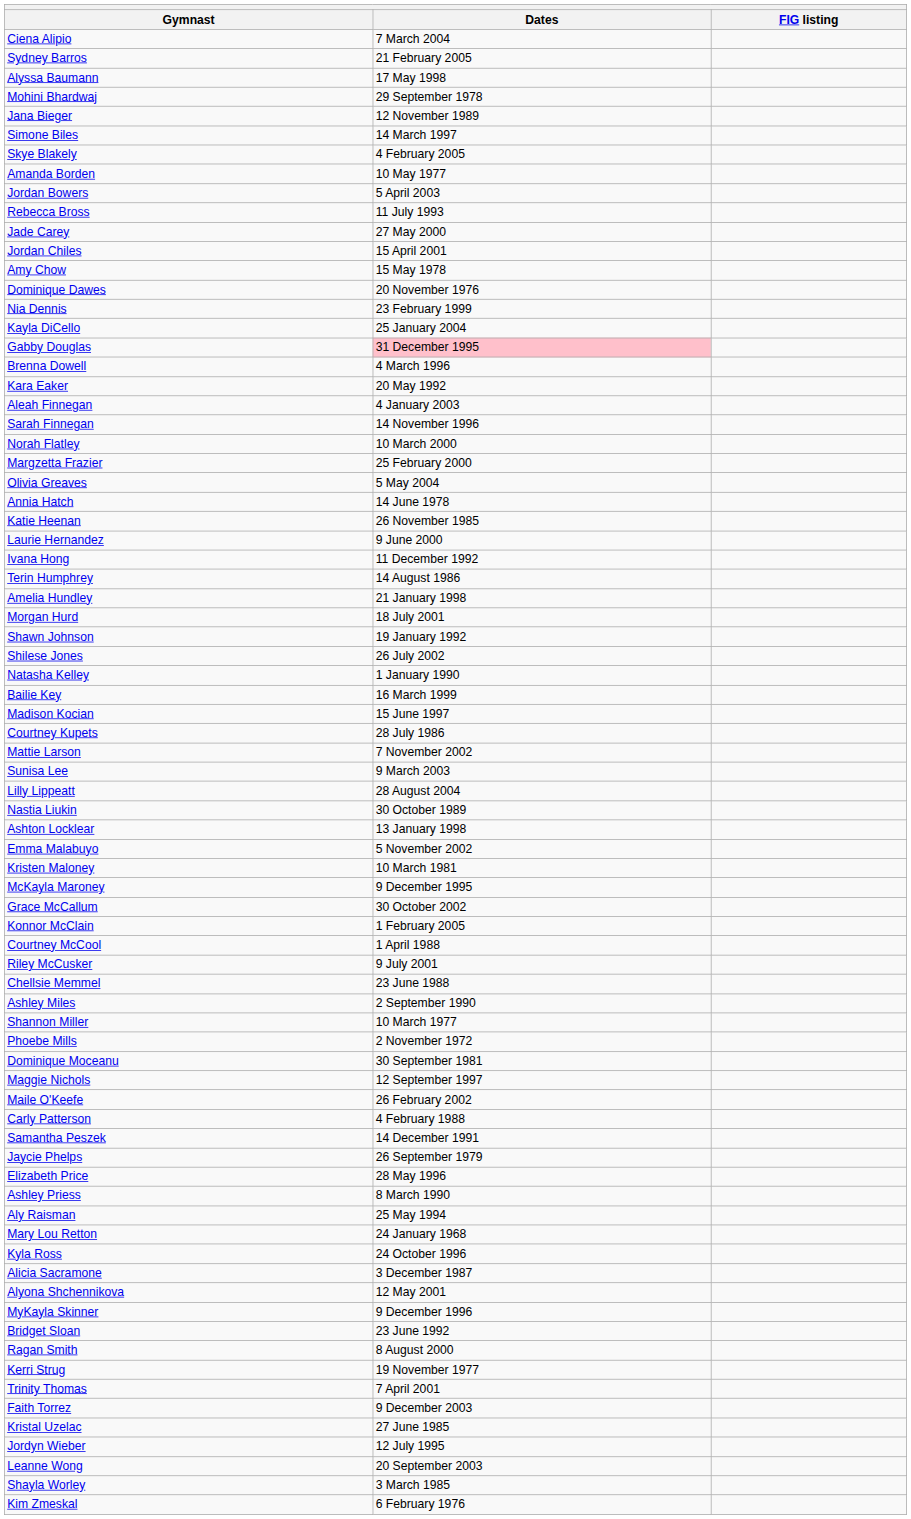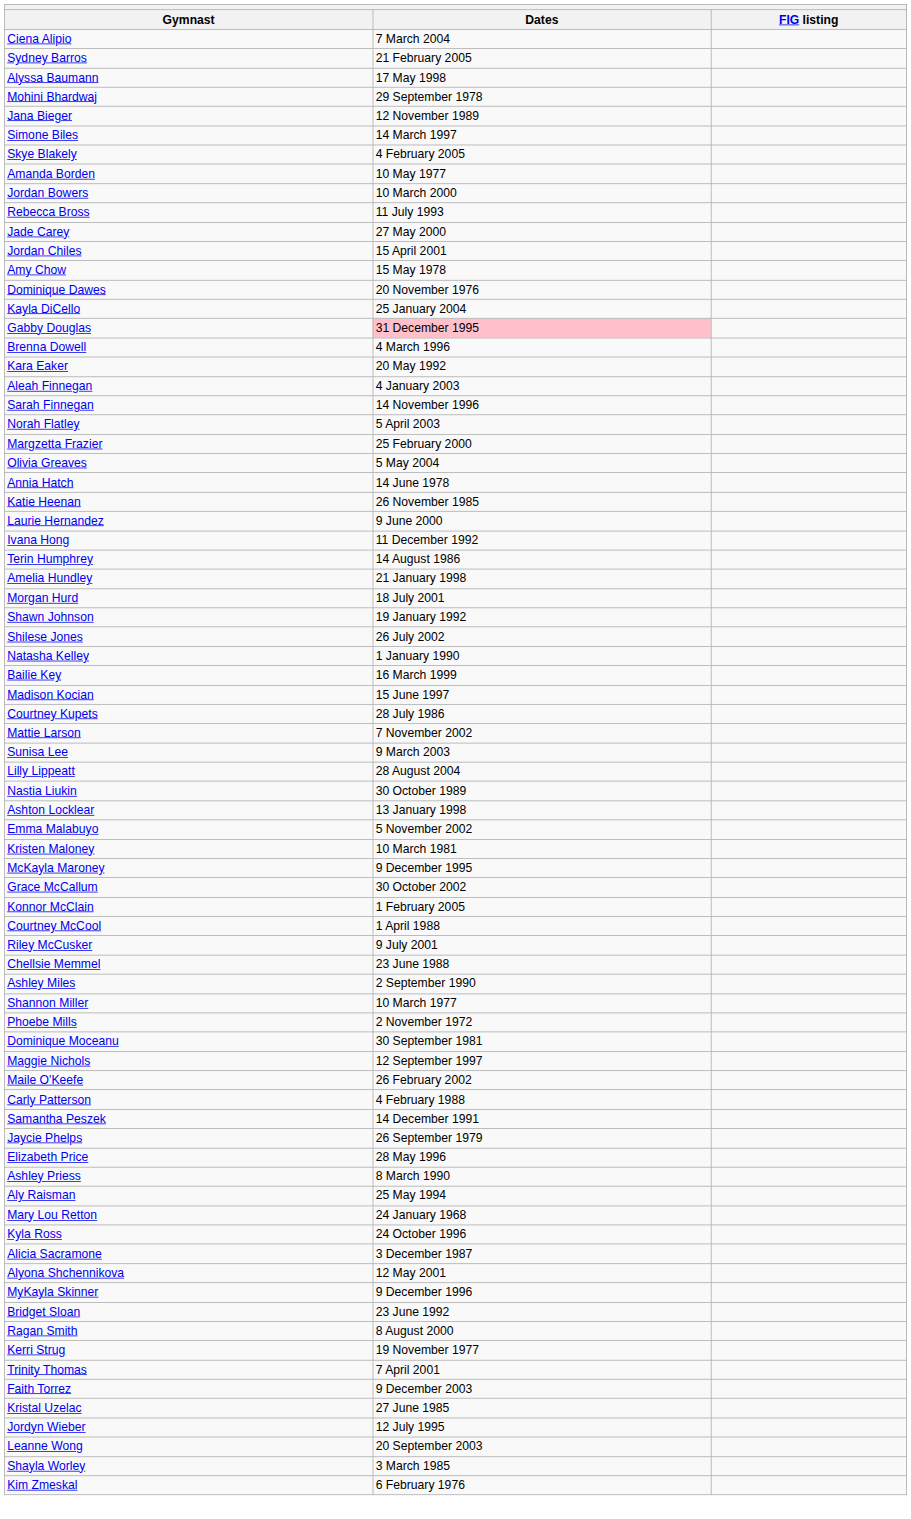 <table class="wikitable mw-collapsible mw-collapsed" width="75%">
 <tr>
 <th colspan="3"></th>
 </tr>
 <tr>
 <th>Gymnast</th>
 <th>Dates</th>
 <th><a href='#'>FIG</a> listing</th>
 </tr>
 <tr>
 <td><a href='#'>Ciena Alipio</a></td>
 <td>7 March 2004</td>
 <td></td>
 </tr>
 <tr>
 <td><a href='#'>Sydney Barros</a></td>
 <td>21 February 2005</td>
 <td></td>
 </tr>
 <tr>
 <td><a href='#'>Alyssa Baumann</a></td>
 <td>17 May 1998</td>
 <td></td>
 </tr>
 <tr>
 <td><a href='#'>Mohini Bhardwaj</a></td>
 <td>29 September 1978</td>
 <td></td>
 </tr>
 <tr>
 <td><a href='#'>Jana Bieger</a></td>
 <td>12 November 1989</td>
 <td></td>
 </tr>
 <tr>
 <td><a href='#'>Simone Biles</a></td>
 <td>14 March 1997</td>
 <td></td>
 </tr>
 <tr>
 <td><a href='#'>Skye Blakely</a></td>
 <td>4 February 2005</td>
 <td></td>
 </tr>
 <tr>
 <td><a href='#'>Amanda Borden</a></td>
 <td>10 May 1977</td>
 <td></td>
 </tr>
 <tr>
 <td><a href='#'>Jordan Bowers</a></td>
-<td>5 April 2003</td>
+<td>10 March 2000</td>
 <td></td>
 </tr>
 <tr>
 <td><a href='#'>Rebecca Bross</a></td>
 <td>11 July 1993</td>
 <td></td>
 </tr>
 <tr>
 <td><a href='#'>Jade Carey</a></td>
 <td>27 May 2000</td>
 <td></td>
 </tr>
 <tr>
 <td><a href='#'>Jordan Chiles</a></td>
 <td>15 April 2001</td>
 <td></td>
 </tr>
 <tr>
 <td><a href='#'>Amy Chow</a></td>
 <td>15 May 1978</td>
 <td></td>
 </tr>
 <tr>
 <td><a href='#'>Dominique Dawes</a></td>
 <td>20 November 1976</td>
-<td></td>
-</tr>
-<tr>
-<td><a href='#'>Nia Dennis</a></td>
-<td>23 February 1999</td>
 <td></td>
 </tr>
 <tr>
 <td><a href='#'>Kayla DiCello</a></td>
 <td>25 January 2004</td>
 <td></td>
 </tr>
 <tr>
 <td><a href='#'>Gabby Douglas</a></td>
 <td style="background: pink;">31 December 1995</td>
 <td></td>
 </tr>
 <tr>
 <td><a href='#'>Brenna Dowell</a></td>
 <td>4 March 1996</td>
 <td></td>
 </tr>
 <tr>
 <td><a href='#'>Kara Eaker</a></td>
 <td>20 May 1992</td>
 <td></td>
 </tr>
 <tr>
 <td><a href='#'>Aleah Finnegan</a></td>
 <td>4 January 2003</td>
 <td></td>
 </tr>
 <tr>
 <td><a href='#'>Sarah Finnegan</a></td>
 <td>14 November 1996</td>
 <td></td>
 </tr>
 <tr>
 <td><a href='#'>Norah Flatley</a></td>
-<td>10 March 2000</td>
+<td>5 April 2003</td>
 <td></td>
 </tr>
 <tr>
 <td><a href='#'>Margzetta Frazier</a></td>
 <td>25 February 2000</td>
 <td></td>
 </tr>
 <tr>
 <td><a href='#'>Olivia Greaves</a></td>
 <td>5 May 2004</td>
 <td></td>
 </tr>
 <tr>
 <td><a href='#'>Annia Hatch</a></td>
 <td>14 June 1978</td>
 <td></td>
 </tr>
 <tr>
 <td><a href='#'>Katie Heenan</a></td>
 <td>26 November 1985</td>
 <td></td>
 </tr>
 <tr>
 <td><a href='#'>Laurie Hernandez</a></td>
 <td>9 June 2000</td>
 <td></td>
 </tr>
 <tr>
 <td><a href='#'>Ivana Hong</a></td>
 <td>11 December 1992</td>
 <td></td>
 </tr>
 <tr>
 <td><a href='#'>Terin Humphrey</a></td>
 <td>14 August 1986</td>
 <td></td>
 </tr>
 <tr>
 <td><a href='#'>Amelia Hundley</a></td>
 <td>21 January 1998</td>
 <td></td>
 </tr>
 <tr>
 <td><a href='#'>Morgan Hurd</a></td>
 <td>18 July 2001</td>
 <td></td>
 </tr>
 <tr>
 <td><a href='#'>Shawn Johnson</a></td>
 <td>19 January 1992</td>
 <td></td>
 </tr>
 <tr>
 <td><a href='#'>Shilese Jones</a></td>
 <td>26 July 2002</td>
 <td></td>
 </tr>
 <tr>
 <td><a href='#'>Natasha Kelley</a></td>
 <td>1 January 1990</td>
 <td></td>
 </tr>
 <tr>
 <td><a href='#'>Bailie Key</a></td>
 <td>16 March 1999</td>
 <td></td>
 </tr>
 <tr>
 <td><a href='#'>Madison Kocian</a></td>
 <td>15 June 1997</td>
 <td></td>
 </tr>
 <tr>
 <td><a href='#'>Courtney Kupets</a></td>
 <td>28 July 1986</td>
 <td></td>
 </tr>
 <tr>
 <td><a href='#'>Mattie Larson</a></td>
 <td>7 November 2002</td>
 <td></td>
 </tr>
 <tr>
 <td><a href='#'>Sunisa Lee</a></td>
 <td>9 March 2003</td>
 <td></td>
 </tr>
 <tr>
 <td><a href='#'>Lilly Lippeatt</a></td>
 <td>28 August 2004</td>
 <td></td>
 </tr>
 <tr>
 <td><a href='#'>Nastia Liukin</a></td>
 <td>30 October 1989</td>
 <td></td>
 </tr>
 <tr>
 <td><a href='#'>Ashton Locklear</a></td>
 <td>13 January 1998</td>
 <td></td>
 </tr>
 <tr>
 <td><a href='#'>Emma Malabuyo</a></td>
 <td>5 November 2002</td>
 <td></td>
 </tr>
 <tr>
 <td><a href='#'>Kristen Maloney</a></td>
 <td>10 March 1981</td>
 <td></td>
 </tr>
 <tr>
 <td><a href='#'>McKayla Maroney</a></td>
 <td>9 December 1995</td>
 <td></td>
 </tr>
 <tr>
 <td><a href='#'>Grace McCallum</a></td>
 <td>30 October 2002</td>
 <td></td>
 </tr>
 <tr>
 <td><a href='#'>Konnor McClain</a></td>
 <td>1 February 2005</td>
 <td></td>
 </tr>
 <tr>
 <td><a href='#'>Courtney McCool</a></td>
 <td>1 April 1988</td>
 <td></td>
 </tr>
 <tr>
 <td><a href='#'>Riley McCusker</a></td>
 <td>9 July 2001</td>
 <td></td>
 </tr>
 <tr>
 <td><a href='#'>Chellsie Memmel</a></td>
 <td>23 June 1988</td>
 <td></td>
 </tr>
 <tr>
 <td><a href='#'>Ashley Miles</a></td>
 <td>2 September 1990</td>
 <td></td>
 </tr>
 <tr>
 <td><a href='#'>Shannon Miller</a></td>
 <td>10 March 1977</td>
 <td></td>
 </tr>
 <tr>
 <td><a href='#'>Phoebe Mills</a></td>
 <td>2 November 1972</td>
 <td></td>
 </tr>
 <tr>
 <td><a href='#'>Dominique Moceanu</a></td>
 <td>30 September 1981</td>
 <td></td>
 </tr>
 <tr>
 <td><a href='#'>Maggie Nichols</a></td>
 <td>12 September 1997</td>
 <td></td>
 </tr>
 <tr>
 <td><a href='#'>Maile O'Keefe</a></td>
 <td>26 February 2002</td>
 <td></td>
 </tr>
 <tr>
 <td><a href='#'>Carly Patterson</a></td>
 <td>4 February 1988</td>
 <td></td>
 </tr>
 <tr>
 <td><a href='#'>Samantha Peszek</a></td>
 <td>14 December 1991</td>
 <td></td>
 </tr>
 <tr>
 <td><a href='#'>Jaycie Phelps</a></td>
 <td>26 September 1979</td>
 <td></td>
 </tr>
 <tr>
 <td><a href='#'>Elizabeth Price</a></td>
 <td>28 May 1996</td>
 <td></td>
 </tr>
 <tr>
 <td><a href='#'>Ashley Priess</a></td>
 <td>8 March 1990</td>
 <td></td>
 </tr>
 <tr>
 <td><a href='#'>Aly Raisman</a></td>
 <td>25 May 1994</td>
 <td></td>
 </tr>
 <tr>
 <td><a href='#'>Mary Lou Retton</a></td>
 <td>24 January 1968</td>
 <td></td>
 </tr>
 <tr>
 <td><a href='#'>Kyla Ross</a></td>
 <td>24 October 1996</td>
 <td></td>
 </tr>
 <tr>
 <td><a href='#'>Alicia Sacramone</a></td>
 <td>3 December 1987</td>
 <td></td>
 </tr>
 <tr>
 <td><a href='#'>Alyona Shchennikova</a></td>
 <td>12 May 2001</td>
 <td></td>
 </tr>
 <tr>
 <td><a href='#'>MyKayla Skinner</a></td>
 <td>9 December 1996</td>
 <td></td>
 </tr>
 <tr>
 <td><a href='#'>Bridget Sloan</a></td>
 <td>23 June 1992</td>
 <td></td>
 </tr>
 <tr>
 <td><a href='#'>Ragan Smith</a></td>
 <td>8 August 2000</td>
 <td></td>
 </tr>
 <tr>
 <td><a href='#'>Kerri Strug</a></td>
 <td>19 November 1977</td>
 <td></td>
 </tr>
 <tr>
 <td><a href='#'>Trinity Thomas</a></td>
 <td>7 April 2001</td>
 <td></td>
 </tr>
 <tr>
 <td><a href='#'>Faith Torrez</a></td>
 <td>9 December 2003</td>
 <td></td>
 </tr>
 <tr>
 <td><a href='#'>Kristal Uzelac</a></td>
 <td>27 June 1985</td>
 <td></td>
 </tr>
 <tr>
 <td><a href='#'>Jordyn Wieber</a></td>
 <td>12 July 1995</td>
 <td></td>
 </tr>
 <tr>
 <td><a href='#'>Leanne Wong</a></td>
 <td>20 September 2003</td>
 <td></td>
 </tr>
 <tr>
 <td><a href='#'>Shayla Worley</a></td>
 <td>3 March 1985</td>
 <td></td>
 </tr>
 <tr>
 <td><a href='#'>Kim Zmeskal</a></td>
 <td>6 February 1976</td>
 <td></td>
 </tr>
 </table>
